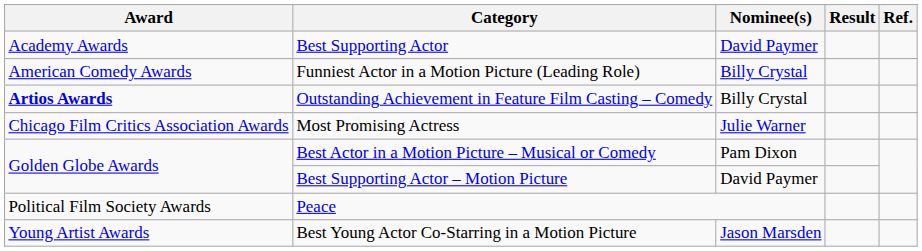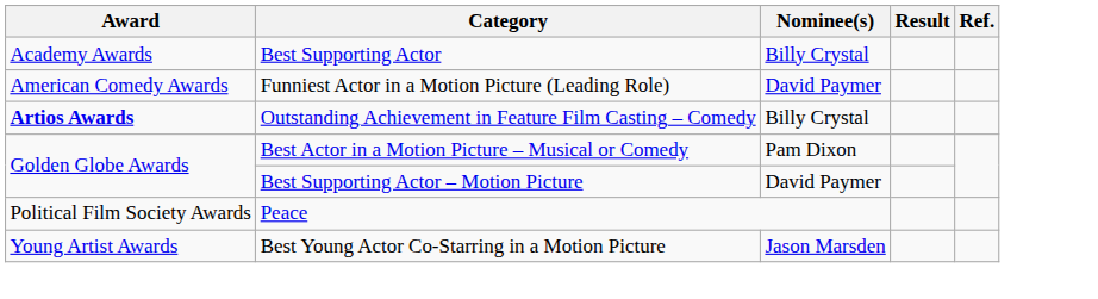 <table class="wikitable plainrowheaders">
 <tr>
 <th>Award</th>
 <th>Category</th>
 <th>Nominee(s)</th>
 <th>Result</th>
 <th>Ref.</th>
 </tr>
 <tr>
 <td><a href='#'>Academy Awards</a></td>
 <td><a href='#'>Best Supporting Actor</a></td>
-<td><a href='#'>David Paymer</a></td>
+<td><a href='#'>Billy Crystal</a></td>
 <td></td>
 <td align="center"></td>
 </tr>
 <tr>
 <td><a href='#'>American Comedy Awards</a></td>
 <td>Funniest Actor in a Motion Picture (Leading Role)</td>
-<td><a href='#'>Billy Crystal</a></td>
+<td><a href='#'>David Paymer</a></td>
 <td></td>
 <td align="center"></td>
 </tr>
 <tr>
 <td><strong><a href='#'>Artios Awards</a></strong></td>
 <td><a href='#'>Outstanding Achievement in Feature Film Casting – Comedy</a></td>
 <td>Billy Crystal</td>
-<td></td>
-<td align="center"></td>
-</tr>
-<tr>
-<td><a href='#'>Chicago Film Critics Association Awards</a></td>
-<td>Most Promising Actress</td>
-<td><a href='#'>Julie Warner</a></td>
 <td></td>
 <td align="center"></td>
 </tr>
 <tr>
 <td rowspan="2"><a href='#'>Golden Globe Awards</a></td>
 <td><a href='#'>Best Actor in a Motion Picture – Musical or Comedy</a></td>
 <td>Pam Dixon</td>
 <td></td>
 <td align="center" rowspan="2"></td>
 </tr>
 <tr>
 <td><a href='#'>Best Supporting Actor – Motion Picture</a></td>
 <td>David Paymer</td>
 <td></td>
 </tr>
 <tr>
 <td>Political Film Society Awards</td>
 <td colspan="2"><a href='#'>Peace</a></td>
 <td></td>
 <td align="center"></td>
 </tr>
 <tr>
 <td><a href='#'>Young Artist Awards</a></td>
 <td>Best Young Actor Co-Starring in a Motion Picture</td>
 <td><a href='#'>Jason Marsden</a></td>
 <td></td>
 <td align="center"></td>
 </tr>
 </table>
